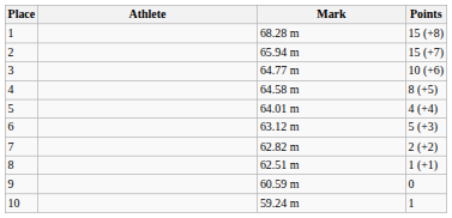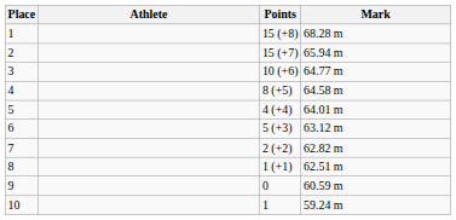 <table class="wikitable sortable">
 <tr>
 <th>Place</th>
 <th style="width:18em">Athlete</th>
+<th>Points</th>
 <th style="width:12em">Mark</th>
-<th>Points</th>
 </tr>
 <tr>
 <td>1</td>
 <td></td>
+<td>15 (+8)</td>
 <td>68.28 m </td>
-<td>15 (+8)</td>
 </tr>
 <tr>
 <td>2</td>
 <td></td>
+<td>15 (+7)</td>
 <td>65.94 m</td>
-<td>15 (+7)</td>
 </tr>
 <tr>
 <td>3</td>
 <td></td>
+<td>10 (+6)</td>
 <td>64.77 m</td>
-<td>10 (+6)</td>
 </tr>
 <tr>
 <td>4</td>
 <td></td>
+<td>8 (+5)</td>
 <td>64.58 m</td>
-<td>8 (+5)</td>
 </tr>
 <tr>
 <td>5</td>
 <td></td>
+<td>4 (+4)</td>
 <td>64.01 m</td>
-<td>4 (+4)</td>
 </tr>
 <tr>
 <td>6</td>
 <td></td>
+<td>5 (+3)</td>
 <td>63.12 m</td>
-<td>5 (+3)</td>
 </tr>
 <tr>
 <td>7</td>
 <td></td>
+<td>2 (+2)</td>
 <td>62.82 m</td>
-<td>2 (+2)</td>
 </tr>
 <tr>
 <td>8</td>
 <td></td>
+<td>1 (+1)</td>
 <td>62.51 m</td>
-<td>1 (+1)</td>
 </tr>
 <tr>
 <td>9</td>
 <td></td>
+<td>0</td>
 <td>60.59 m</td>
-<td>0</td>
 </tr>
 <tr>
 <td>10</td>
 <td></td>
+<td>1</td>
 <td>59.24 m</td>
-<td>1</td>
 </tr>
 </table>
